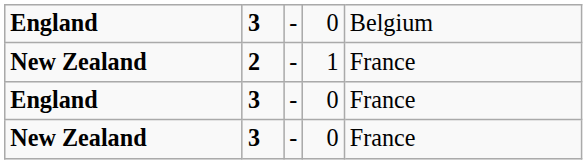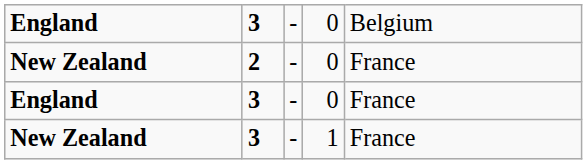 <table class="wikitable">
 <tr>
 <td width=150> <strong>England</strong></td>
 <td width=20 align="left"><strong>3</strong></td>
 <td>-</td>
 <td width=20 align="right">0</td>
 <td width=150> Belgium</td>
 </tr>
 <tr>
 <td> <strong>New Zealand</strong></td>
 <td align="left"><strong>2</strong></td>
 <td>-</td>
-<td align="right">1</td>
+<td align="right">0</td>
 <td> France</td>
 </tr>
 <tr>
 <td> <strong>England</strong></td>
 <td align="left"><strong>3</strong></td>
 <td>-</td>
 <td align="right">0</td>
 <td> France</td>
 </tr>
 <tr>
 <td> <strong>New Zealand</strong></td>
 <td align="left"><strong>3</strong></td>
 <td>-</td>
-<td align="right">0</td>
+<td align="right">1</td>
 <td> France</td>
 </tr>
 </table>
